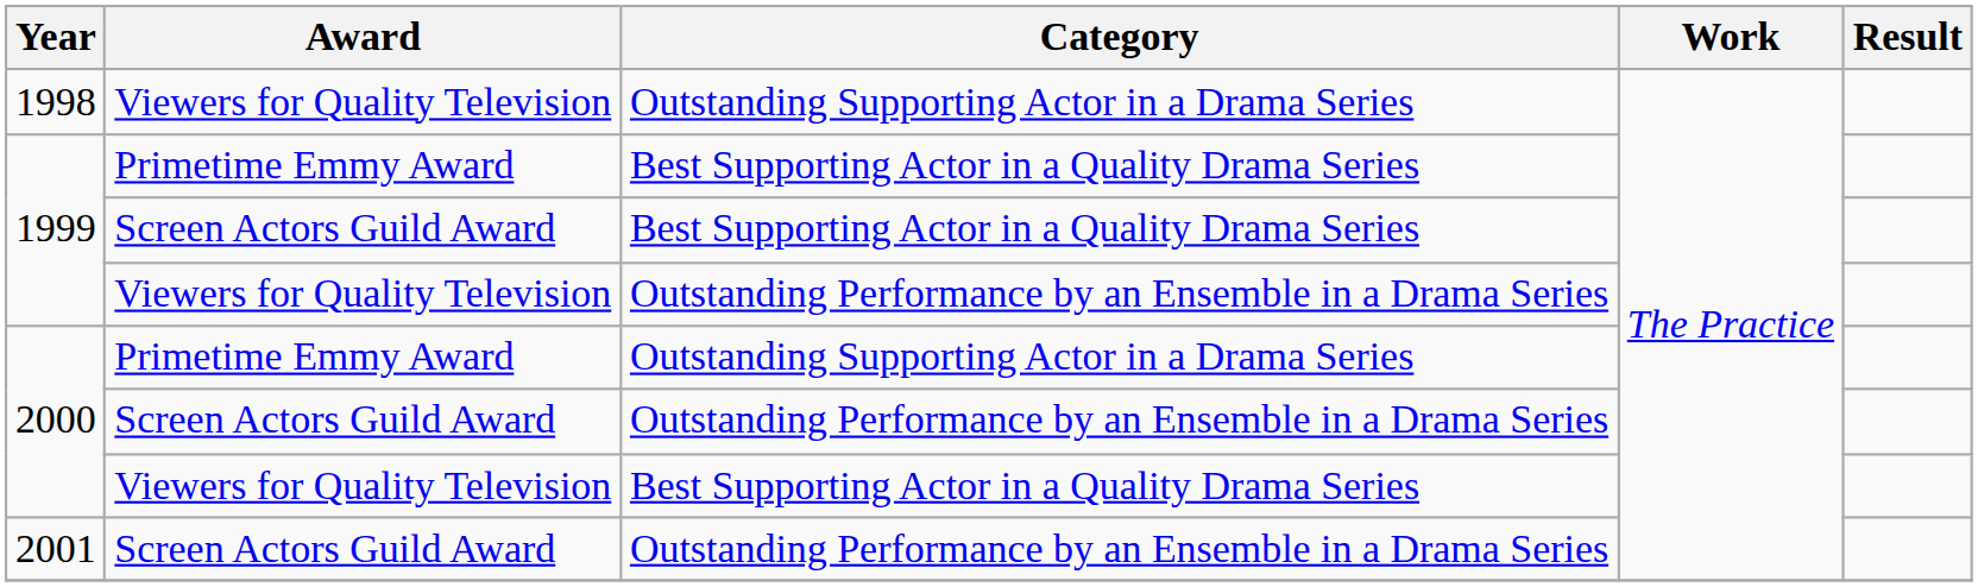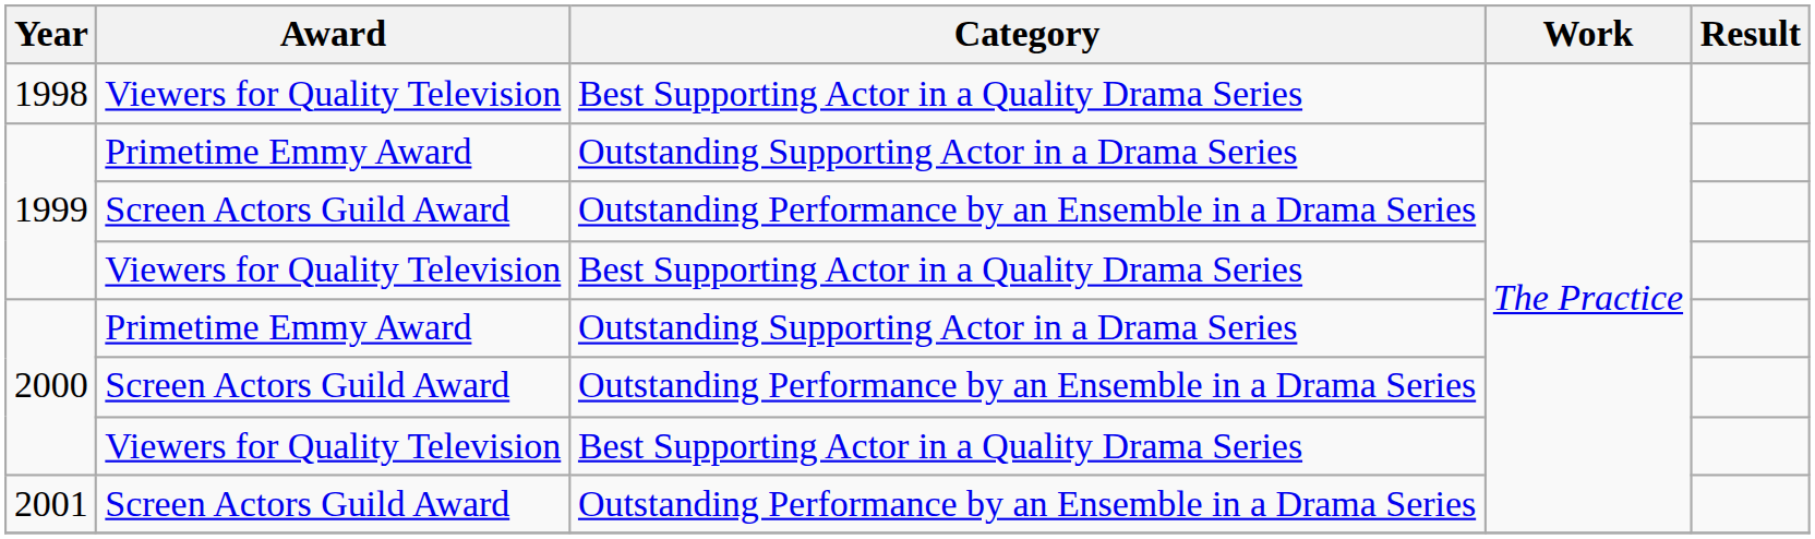 <table class="wikitable sortable">
 <tr>
 <th>Year</th>
 <th>Award</th>
 <th>Category</th>
 <th>Work</th>
 <th>Result</th>
 </tr>
 <tr>
 <td>1998</td>
 <td><a href='#'>Viewers for Quality Television</a></td>
-<td><a href='#'>Outstanding Supporting Actor in a Drama Series</a></td>
+<td><a href='#'>Best Supporting Actor in a Quality Drama Series</a></td>
 <td rowspan="8"><em><a href='#'>The Practice</a></em></td>
 <td></td>
 </tr>
 <tr>
 <td rowspan="3">1999</td>
 <td><a href='#'>Primetime Emmy Award</a></td>
-<td><a href='#'>Best Supporting Actor in a Quality Drama Series</a></td>
+<td><a href='#'>Outstanding Supporting Actor in a Drama Series</a></td>
 <td></td>
 </tr>
 <tr>
 <td><a href='#'>Screen Actors Guild Award</a></td>
-<td><a href='#'>Best Supporting Actor in a Quality Drama Series</a></td>
+<td><a href='#'>Outstanding Performance by an Ensemble in a Drama Series</a></td>
 <td></td>
 </tr>
 <tr>
 <td><a href='#'>Viewers for Quality Television</a></td>
-<td><a href='#'>Outstanding Performance by an Ensemble in a Drama Series</a></td>
+<td><a href='#'>Best Supporting Actor in a Quality Drama Series</a></td>
 <td></td>
 </tr>
 <tr>
 <td rowspan="3">2000</td>
 <td><a href='#'>Primetime Emmy Award</a></td>
 <td><a href='#'>Outstanding Supporting Actor in a Drama Series</a></td>
 <td></td>
 </tr>
 <tr>
 <td><a href='#'>Screen Actors Guild Award</a></td>
 <td><a href='#'>Outstanding Performance by an Ensemble in a Drama Series</a></td>
 <td></td>
 </tr>
 <tr>
 <td><a href='#'>Viewers for Quality Television</a></td>
 <td><a href='#'>Best Supporting Actor in a Quality Drama Series</a></td>
 <td></td>
 </tr>
 <tr>
 <td>2001</td>
 <td><a href='#'>Screen Actors Guild Award</a></td>
 <td><a href='#'>Outstanding Performance by an Ensemble in a Drama Series</a></td>
 <td></td>
 </tr>
 <tr>
 </tr>
 </table>
